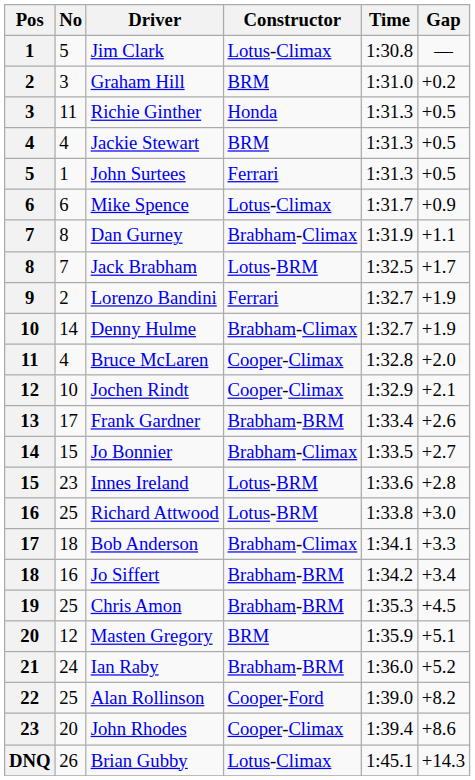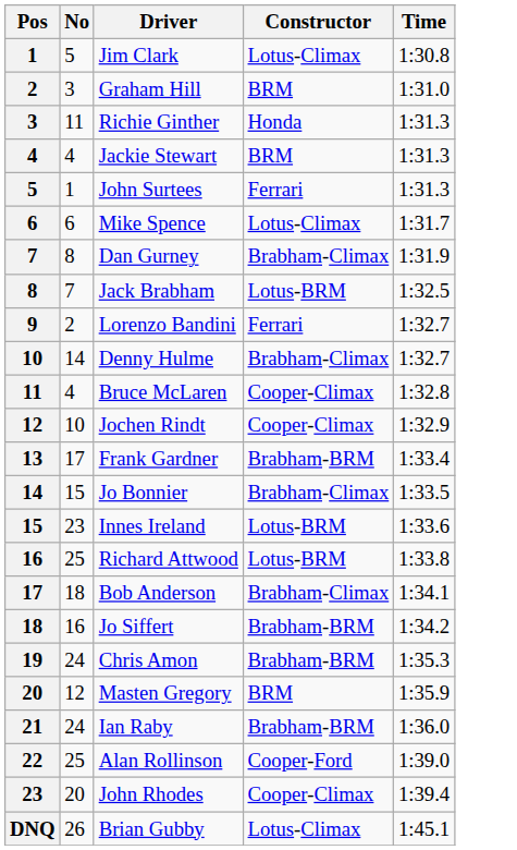 <table class="wikitable sortable" style="font-size: 95%">
 <tr>
 <th>Pos</th>
 <th>No</th>
 <th>Driver</th>
 <th>Constructor</th>
 <th>Time</th>
-<th>Gap</th>
 </tr>
 <tr>
 <th>1</th>
 <td>5</td>
 <td> <a href='#'>Jim Clark</a></td>
 <td><a href='#'>Lotus</a>-<a href='#'>Climax</a></td>
 <td>1:30.8</td>
-<td align="center">—</td>
 </tr>
 <tr>
 <th>2</th>
 <td>3</td>
 <td> <a href='#'>Graham Hill</a></td>
 <td><a href='#'>BRM</a></td>
 <td>1:31.0</td>
-<td>+0.2</td>
 </tr>
 <tr>
 <th>3</th>
 <td>11</td>
 <td> <a href='#'>Richie Ginther</a></td>
 <td><a href='#'>Honda</a></td>
 <td>1:31.3</td>
-<td>+0.5</td>
 </tr>
 <tr>
 <th>4</th>
 <td>4</td>
 <td> <a href='#'>Jackie Stewart</a></td>
 <td><a href='#'>BRM</a></td>
 <td>1:31.3</td>
-<td>+0.5</td>
 </tr>
 <tr>
 <th>5</th>
 <td>1</td>
 <td> <a href='#'>John Surtees</a></td>
 <td><a href='#'>Ferrari</a></td>
 <td>1:31.3</td>
-<td>+0.5</td>
 </tr>
 <tr>
 <th>6</th>
 <td>6</td>
 <td> <a href='#'>Mike Spence</a></td>
 <td><a href='#'>Lotus</a>-<a href='#'>Climax</a></td>
 <td>1:31.7</td>
-<td>+0.9</td>
 </tr>
 <tr>
 <th>7</th>
 <td>8</td>
 <td> <a href='#'>Dan Gurney</a></td>
 <td><a href='#'>Brabham</a>-<a href='#'>Climax</a></td>
 <td>1:31.9</td>
-<td>+1.1</td>
 </tr>
 <tr>
 <th>8</th>
 <td>7</td>
 <td> <a href='#'>Jack Brabham</a></td>
 <td><a href='#'>Lotus</a>-<a href='#'>BRM</a></td>
 <td>1:32.5</td>
-<td>+1.7</td>
 </tr>
 <tr>
 <th>9</th>
 <td>2</td>
 <td> <a href='#'>Lorenzo Bandini</a></td>
 <td><a href='#'>Ferrari</a></td>
 <td>1:32.7</td>
-<td>+1.9</td>
 </tr>
 <tr>
 <th>10</th>
 <td>14</td>
 <td> <a href='#'>Denny Hulme</a></td>
 <td><a href='#'>Brabham</a>-<a href='#'>Climax</a></td>
 <td>1:32.7</td>
-<td>+1.9</td>
 </tr>
 <tr>
 <th>11</th>
 <td>4</td>
 <td> <a href='#'>Bruce McLaren</a></td>
 <td><a href='#'>Cooper</a>-<a href='#'>Climax</a></td>
 <td>1:32.8</td>
-<td>+2.0</td>
 </tr>
 <tr>
 <th>12</th>
 <td>10</td>
 <td> <a href='#'>Jochen Rindt</a></td>
 <td><a href='#'>Cooper</a>-<a href='#'>Climax</a></td>
 <td>1:32.9</td>
-<td>+2.1</td>
 </tr>
 <tr>
 <th>13</th>
 <td>17</td>
 <td> <a href='#'>Frank Gardner</a></td>
 <td><a href='#'>Brabham</a>-<a href='#'>BRM</a></td>
 <td>1:33.4</td>
-<td>+2.6</td>
 </tr>
 <tr>
 <th>14</th>
 <td>15</td>
 <td> <a href='#'>Jo Bonnier</a></td>
 <td><a href='#'>Brabham</a>-<a href='#'>Climax</a></td>
 <td>1:33.5</td>
-<td>+2.7</td>
 </tr>
 <tr>
 <th>15</th>
 <td>23</td>
 <td> <a href='#'>Innes Ireland</a></td>
 <td><a href='#'>Lotus</a>-<a href='#'>BRM</a></td>
 <td>1:33.6</td>
-<td>+2.8</td>
 </tr>
 <tr>
 <th>16</th>
 <td>25</td>
 <td> <a href='#'>Richard Attwood</a></td>
 <td><a href='#'>Lotus</a>-<a href='#'>BRM</a></td>
 <td>1:33.8</td>
-<td>+3.0</td>
 </tr>
 <tr>
 <th>17</th>
 <td>18</td>
 <td> <a href='#'>Bob Anderson</a></td>
 <td><a href='#'>Brabham</a>-<a href='#'>Climax</a></td>
 <td>1:34.1</td>
-<td>+3.3</td>
 </tr>
 <tr>
 <th>18</th>
 <td>16</td>
 <td> <a href='#'>Jo Siffert</a></td>
 <td><a href='#'>Brabham</a>-<a href='#'>BRM</a></td>
 <td>1:34.2</td>
-<td>+3.4</td>
 </tr>
 <tr>
 <th>19</th>
-<td>25</td>
+<td>24</td>
 <td> <a href='#'>Chris Amon</a></td>
 <td><a href='#'>Brabham</a>-<a href='#'>BRM</a></td>
 <td>1:35.3</td>
-<td>+4.5</td>
 </tr>
 <tr>
 <th>20</th>
 <td>12</td>
 <td> <a href='#'>Masten Gregory</a></td>
 <td><a href='#'>BRM</a></td>
 <td>1:35.9</td>
-<td>+5.1</td>
 </tr>
 <tr>
 <th>21</th>
 <td>24</td>
 <td> <a href='#'>Ian Raby</a></td>
 <td><a href='#'>Brabham</a>-<a href='#'>BRM</a></td>
 <td>1:36.0</td>
-<td>+5.2</td>
 </tr>
 <tr>
 <th>22</th>
 <td>25</td>
 <td> <a href='#'>Alan Rollinson</a></td>
 <td><a href='#'>Cooper</a>-<a href='#'>Ford</a></td>
 <td>1:39.0</td>
-<td>+8.2</td>
 </tr>
 <tr>
 <th>23</th>
 <td>20</td>
 <td> <a href='#'>John Rhodes</a></td>
 <td><a href='#'>Cooper</a>-<a href='#'>Climax</a></td>
 <td>1:39.4</td>
-<td>+8.6</td>
 </tr>
 <tr>
 <th>DNQ</th>
 <td>26</td>
 <td> <a href='#'>Brian Gubby</a></td>
 <td><a href='#'>Lotus</a>-<a href='#'>Climax</a></td>
 <td>1:45.1</td>
-<td>+14.3</td>
 </tr>
 </table>
